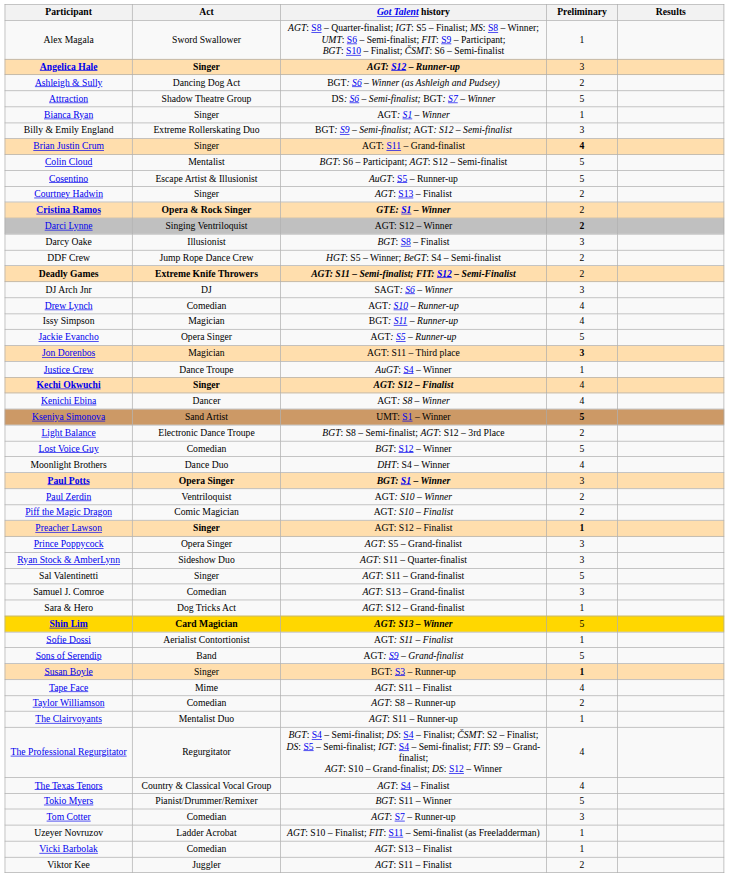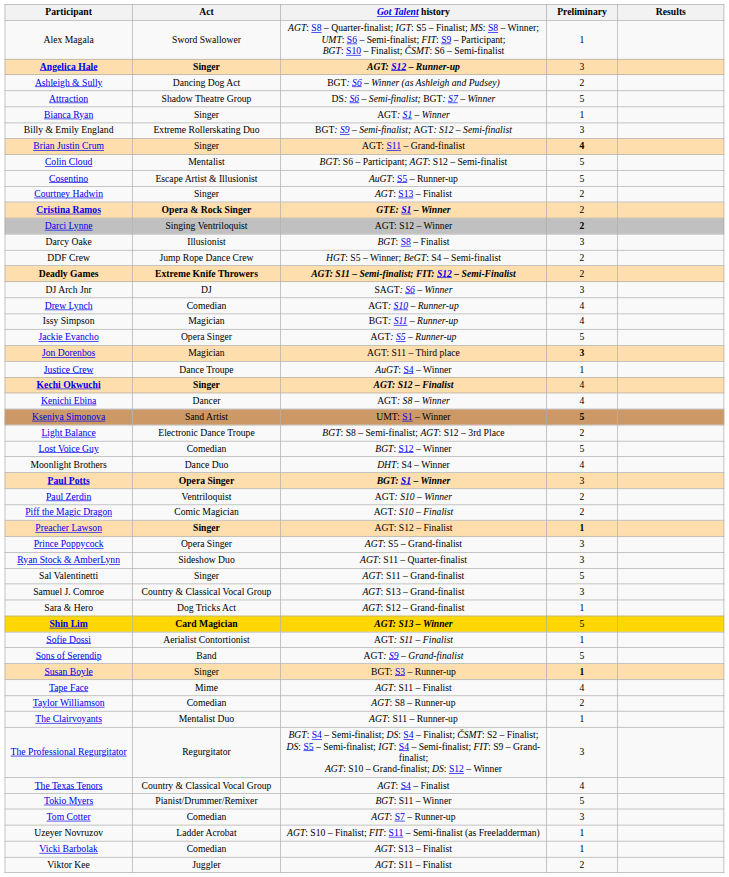 <table class="sortable wikitable" style="margin-left: auto; margin-right: auto; border: none; text-align:center; width:85%; font-size:90%">
 <tr>
 <th style="width:12%;">Participant </th>
 <th style="width:12%;"class="unsortable">Act</th>
 <th style="width:25%;" class="unsortable"><em><a href='#'>Got Talent</a></em> history</th>
 <th style="width:5%;">Preliminary </th>
 <th style="width:10%;">Results</th>
 </tr>
 <tr>
 <td>Alex Magala</td>
 <td>Sword Swallower</td>
 <td><em>AGT</em>: <a href='#'>S8</a> – Quarter-finalist; <em>IGT</em>: S5 – Finalist; <em>MS</em>: <a href='#'>S8</a> – Winner;<br> <em>UMT</em>: <a href='#'>S6</a> – Semi-finalist; <em>FIT</em>: <a href='#'>S9</a> – Participant;<br> <em>BGT</em>: <a href='#'>S10</a> – Finalist; <em>ČSMT</em>: S6 – Semi-finalist</td>
 <td>1</td>
 <td></td>
 </tr>
 <tr style="background:NavajoWhite;">
 <td><strong><a href='#'>Angelica Hale</a></strong> </td>
 <td><strong>Singer</strong></td>
 <td><strong><em>AGT<em>: <a href='#'>S12</a> – Runner-up<strong></td>
 <td></strong>3<strong></td>
 <td></strong><strong></td>
 </tr>
 <tr>
 <td><a href='#'>Ashleigh & Sully</a></td>
 <td>Dancing Dog Act</td>
 <td></em>BGT<em>: <a href='#'>S6</a> – Winner (as Ashleigh and Pudsey)</td>
 <td>2</td>
 <td></td>
 </tr>
 <tr>
 <td><a href='#'>Attraction</a></td>
 <td>Shadow Theatre Group</td>
 <td></em>DS<em>: <a href='#'>S6</a> – Semi-finalist; </em>BGT<em>: <a href='#'>S7</a> – Winner</td>
 <td>5</td>
 <td></td>
 </tr>
 <tr>
 <td><a href='#'>Bianca Ryan</a></td>
 <td>Singer</td>
 <td></em>AGT<em>: <a href='#'>S1</a> – Winner</td>
 <td>1</td>
 <td></td>
 </tr>
 <tr>
 <td>Billy & Emily England</td>
 <td>Extreme Rollerskating Duo</td>
 <td></em>BGT<em>: <a href='#'>S9</a> – Semi-finalist; </em>AGT<em>: S12 – Semi-finalist</td>
 <td>3</td>
 <td></td>
 </tr>
 <tr style="background:NavajoWhite;">
 <td></strong><a href='#'>Brian Justin Crum</a><strong></td>
 <td></strong>Singer<strong></td>
 <td></em></strong>AGT</em>: <a href='#'>S11</a> – Grand-finalist</strong></td>
 <td><strong>4</strong></td>
 <td><strong></strong></td>
 </tr>
 <tr>
 <td><a href='#'>Colin Cloud</a></td>
 <td>Mentalist</td>
 <td><em>BGT</em>: S6 – Participant; <em>AGT</em>: S12 – Semi-finalist</td>
 <td>5</td>
 <td></td>
 </tr>
 <tr>
 <td><a href='#'>Cosentino</a></td>
 <td>Escape Artist & Illusionist</td>
 <td><em>AuGT</em>: <a href='#'>S5</a> – Runner-up</td>
 <td>5</td>
 <td></td>
 </tr>
 <tr>
 <td><a href='#'>Courtney Hadwin</a></td>
 <td>Singer</td>
 <td><em>AGT</em>: <a href='#'>S13</a> – Finalist</td>
 <td>2</td>
 <td></td>
 </tr>
 <tr style="background:NavajoWhite;">
 <td><strong><a href='#'>Cristina Ramos</a></strong></td>
 <td><strong>Opera & Rock Singer</strong></td>
 <td><strong><em>GTE<em>: <a href='#'>S1</a> – Winner<strong></td>
 <td></strong>2<strong></td>
 <td></strong><strong></td>
 </tr>
 <tr style="background:silver;">
 <td></strong><a href='#'>Darci Lynne</a><strong> </td>
 <td></strong>Singing Ventriloquist<strong></td>
 <td></em></strong>AGT</em>: S12 – Winner</strong></td>
 <td><strong>2</strong></td>
 <td><strong></strong></td>
 </tr>
 <tr>
 <td>Darcy Oake</td>
 <td>Illusionist</td>
 <td><em>BGT</em>: <a href='#'>S8</a> – Finalist</td>
 <td>3</td>
 <td></td>
 </tr>
 <tr>
 <td>DDF Crew</td>
 <td>Jump Rope Dance Crew</td>
 <td><em>HGT</em>: S5 – Winner; <em>BeGT</em>: S4 – Semi-finalist</td>
 <td>2</td>
 <td></td>
 </tr>
 <tr style="background:NavajoWhite;">
 <td><strong>Deadly Games</strong> </td>
 <td><strong>Extreme Knife Throwers</strong></td>
 <td><strong><em>AGT<em>: S11 – Semi-finalist; </em>FIT<em>: <a href='#'>S12</a> – Semi-Finalist<strong></td>
 <td></strong>2<strong></td>
 <td></strong><strong></td>
 </tr>
 <tr>
 <td>DJ Arch Jnr</td>
 <td>DJ</td>
 <td></em>SAGT<em>: <a href='#'>S6</a> – Winner</td>
 <td>3</td>
 <td></td>
 </tr>
 <tr>
 <td><a href='#'>Drew Lynch</a></td>
 <td>Comedian</td>
 <td></em>AGT<em>: <a href='#'>S10</a> – Runner-up</td>
 <td>4</td>
 <td></td>
 </tr>
 <tr>
 <td>Issy Simpson</td>
 <td>Magician</td>
 <td></em>BGT<em>: <a href='#'>S11</a> – Runner-up</td>
 <td>4</td>
 <td></td>
 </tr>
 <tr>
 <td><a href='#'>Jackie Evancho</a></td>
 <td>Opera Singer</td>
 <td></em>AGT<em>: <a href='#'>S5</a> – Runner-up</td>
 <td>5</td>
 <td></td>
 </tr>
 <tr style="background:NavajoWhite;">
 <td></strong><a href='#'>Jon Dorenbos</a><strong> </td>
 <td></strong>Magician<strong></td>
 <td></em></strong>AGT</em>: S11 – Third place</strong></td>
 <td><strong>3</strong></td>
 <td><strong></strong></td>
 </tr>
 <tr>
 <td><a href='#'>Justice Crew</a></td>
 <td>Dance Troupe</td>
 <td><em>AuGT</em>: <a href='#'>S4</a> – Winner</td>
 <td>1</td>
 <td></td>
 </tr>
 <tr style="background:NavajoWhite;">
 <td><strong><a href='#'>Kechi Okwuchi</a></strong> </td>
 <td><strong>Singer</strong></td>
 <td><strong><em>AGT<em>: S12 – Finalist<strong></td>
 <td></strong>4<strong></td>
 <td></strong><strong></td>
 </tr>
 <tr>
 <td><a href='#'>Kenichi Ebina</a></td>
 <td>Dancer</td>
 <td></em>AGT<em>: S8 – Winner</td>
 <td>4</td>
 <td></td>
 </tr>
 <tr style="background:#c96;">
 <td></strong><a href='#'>Kseniya Simonova</a><strong> </td>
 <td></strong>Sand Artist<strong></td>
 <td></em></strong>UMT</em>: <a href='#'>S1</a> – Winner</strong></td>
 <td><strong>5</strong></td>
 <td><strong></strong></td>
 </tr>
 <tr>
 <td><a href='#'>Light Balance</a></td>
 <td>Electronic Dance Troupe</td>
 <td><em>BGT</em>: S8 – Semi-finalist; <em>AGT</em>: S12 – 3rd Place</td>
 <td>2</td>
 <td></td>
 </tr>
 <tr>
 <td><a href='#'>Lost Voice Guy</a></td>
 <td>Comedian</td>
 <td><em>BGT</em>: <a href='#'>S12</a> – Winner</td>
 <td>5</td>
 <td></td>
 </tr>
 <tr>
 <td>Moonlight Brothers</td>
 <td>Dance Duo</td>
 <td><em>DHT</em>: S4 – Winner</td>
 <td>4</td>
 <td></td>
 </tr>
 <tr style="background:NavajoWhite;">
 <td><strong><a href='#'>Paul Potts</a></strong></td>
 <td><strong>Opera Singer</strong></td>
 <td><strong><em>BGT<em>: <a href='#'>S1</a> – Winner<strong></td>
 <td></strong>3<strong></td>
 <td></strong><strong></td>
 </tr>
 <tr>
 <td><a href='#'>Paul Zerdin</a></td>
 <td>Ventriloquist</td>
 <td></em>AGT<em>: S10 – Winner</td>
 <td>2</td>
 <td></td>
 </tr>
 <tr>
 <td><a href='#'>Piff the Magic Dragon</a></td>
 <td>Comic Magician</td>
 <td></em>AGT<em>: S10 – Finalist</td>
 <td>2</td>
 <td></td>
 </tr>
 <tr style="background:NavajoWhite;">
 <td></strong><a href='#'>Preacher Lawson</a><strong></td>
 <td><strong>Singer</strong></td>
 <td></em></strong>AGT</em>: S12 – Finalist</strong></td>
 <td><strong>1</strong></td>
 <td><strong></strong></td>
 </tr>
 <tr>
 <td><a href='#'>Prince Poppycock</a></td>
 <td>Opera Singer</td>
 <td><em>AGT</em>: S5 – Grand-finalist</td>
 <td>3</td>
 <td></td>
 </tr>
 <tr>
 <td><a href='#'>Ryan Stock & AmberLynn</a></td>
 <td>Sideshow Duo</td>
 <td><em>AGT</em>: S11 – Quarter-finalist</td>
 <td>3</td>
 <td></td>
 </tr>
 <tr>
 <td>Sal Valentinetti</td>
 <td>Singer</td>
 <td><em>AGT</em>: S11 – Grand-finalist</td>
 <td>5</td>
 <td></td>
 </tr>
 <tr>
 <td>Samuel J. Comroe</td>
-<td>Comedian</td>
+<td>Country & Classical Vocal Group</td>
 <td><em>AGT</em>: S13 – Grand-finalist</td>
 <td>3</td>
 <td></td>
 </tr>
 <tr>
 <td>Sara & Hero</td>
 <td>Dog Tricks Act</td>
 <td><em>AGT</em>: S12 – Grand-finalist</td>
 <td>1</td>
 <td></td>
 </tr>
 <tr style="background:gold;">
 <td><strong><a href='#'>Shin Lim</a></strong></td>
 <td><strong>Card Magician</strong></td>
 <td><strong><em>AGT<em>: S13 – Winner<strong></td>
 <td></strong>5<strong></td>
 <td></strong><strong></td>
 </tr>
 <tr>
 <td><a href='#'>Sofie Dossi</a></td>
 <td>Aerialist Contortionist</td>
 <td></em>AGT<em>: S11 – Finalist</td>
 <td>1</td>
 <td></td>
 </tr>
 <tr>
 <td><a href='#'>Sons of Serendip</a></td>
 <td>Band</td>
 <td></em>AGT<em>: <a href='#'>S9</a> – Grand-finalist</td>
 <td>5</td>
 <td></td>
 </tr>
 <tr style="background:NavajoWhite;">
 <td></strong><a href='#'>Susan Boyle</a><strong> </td>
 <td></strong>Singer<strong></td>
 <td></em></strong>BGT</em>: <a href='#'>S3</a> – Runner-up</strong></td>
 <td><strong>1</strong></td>
 <td><strong></strong></td>
 </tr>
 <tr>
 <td><a href='#'>Tape Face</a></td>
 <td>Mime</td>
 <td><em>AGT</em>: S11 – Finalist</td>
 <td>4</td>
 <td></td>
 </tr>
 <tr>
 <td><a href='#'>Taylor Williamson</a></td>
 <td>Comedian</td>
 <td><em>AGT</em>: S8 – Runner-up</td>
 <td>2</td>
 <td></td>
 </tr>
 <tr>
 <td><a href='#'>The Clairvoyants</a></td>
 <td>Mentalist Duo</td>
 <td><em>AGT</em>: S11 – Runner-up</td>
 <td>1</td>
 <td></td>
 </tr>
 <tr>
 <td><a href='#'>The Professional Regurgitator</a></td>
 <td>Regurgitator</td>
 <td><em>BGT</em>: <a href='#'>S4</a> – Semi-finalist; <em>DS</em>: <a href='#'>S4</a> – Finalist; <em>ČSMT</em>: S2 – Finalist;<br> <em>DS</em>: <a href='#'>S5</a> – Semi-finalist; <em>IGT</em>: <a href='#'>S4</a> – Semi-finalist; <em>FIT</em>: S9 – Grand-finalist;<br> <em>AGT</em>: S10 – Grand-finalist; <em>DS</em>: <a href='#'>S12</a> – Winner</td>
-<td>4</td>
+<td>3</td>
 <td></td>
 </tr>
 <tr>
 <td><a href='#'>The Texas Tenors</a></td>
 <td>Country & Classical Vocal Group</td>
 <td><em>AGT</em>: <a href='#'>S4</a> – Finalist</td>
 <td>4</td>
 <td></td>
 </tr>
 <tr>
 <td><a href='#'>Tokio Myers</a></td>
 <td>Pianist/Drummer/Remixer</td>
 <td><em>BGT</em>: S11 – Winner</td>
 <td>5</td>
 <td></td>
 </tr>
 <tr>
 <td><a href='#'>Tom Cotter</a></td>
 <td>Comedian</td>
 <td><em>AGT</em>: <a href='#'>S7</a> – Runner-up</td>
 <td>3</td>
 <td></td>
 </tr>
 <tr>
 <td>Uzeyer Novruzov</td>
 <td>Ladder Acrobat</td>
 <td><em>AGT</em>: S10 – Finalist; <em>FIT</em>: <a href='#'>S11</a> – Semi-finalist (as Freeladderman)</td>
 <td>1</td>
 <td></td>
 </tr>
 <tr>
 <td><a href='#'>Vicki Barbolak</a></td>
 <td>Comedian</td>
 <td><em>AGT</em>: S13 – Finalist</td>
 <td>1</td>
 <td></td>
 </tr>
 <tr>
 <td>Viktor Kee</td>
 <td>Juggler</td>
 <td><em>AGT</em>: S11 – Finalist</td>
 <td>2</td>
 <td></td>
 </tr>
 </table>
